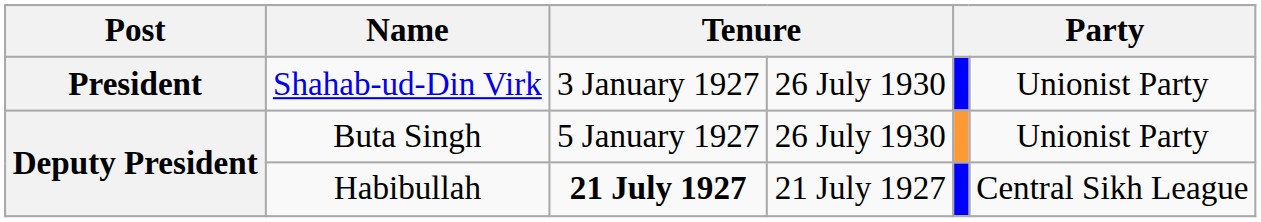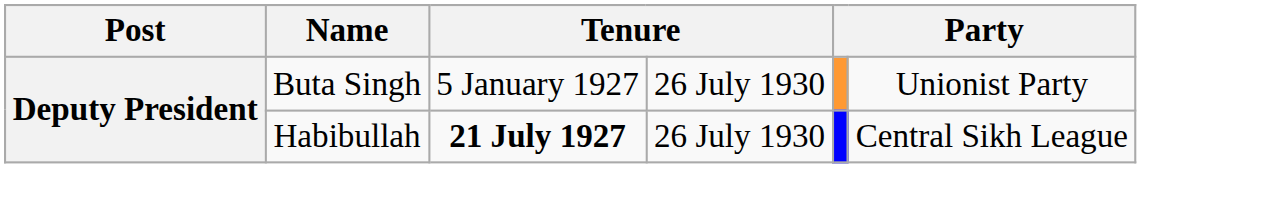 <table class="wikitable" style="text-align:center">
 <tr>
 <th>Post</th>
 <th>Name</th>
 <th colspan=2>Tenure</th>
 <th colspan=2>Party</th>
-</tr>
-<tr>
-<th>President</th>
-<td><a href='#'>Shahab-ud-Din Virk</a></td>
-<td>3 January 1927</td>
-<td>26 July 1930</td>
-<td bgcolor=blue></td>
-<td>Unionist Party</td>
 </tr>
 <tr>
 <th rowspan=2>Deputy President</th>
 <td>Buta Singh</td>
 <td>5 January 1927</td>
 <td>26 July 1930</td>
 <td bgcolor=#FF9933></td>
 <td>Unionist Party</td>
 </tr>
 <tr>
 <td>Habibullah</td>
 <td><strong>21 July 1927</strong></td>
-<td>21 July 1927</td>
+<td>26 July 1930</td>
 <td bgcolor=blue></td>
 <td>Central Sikh League</td>
 </tr>
 </table>
